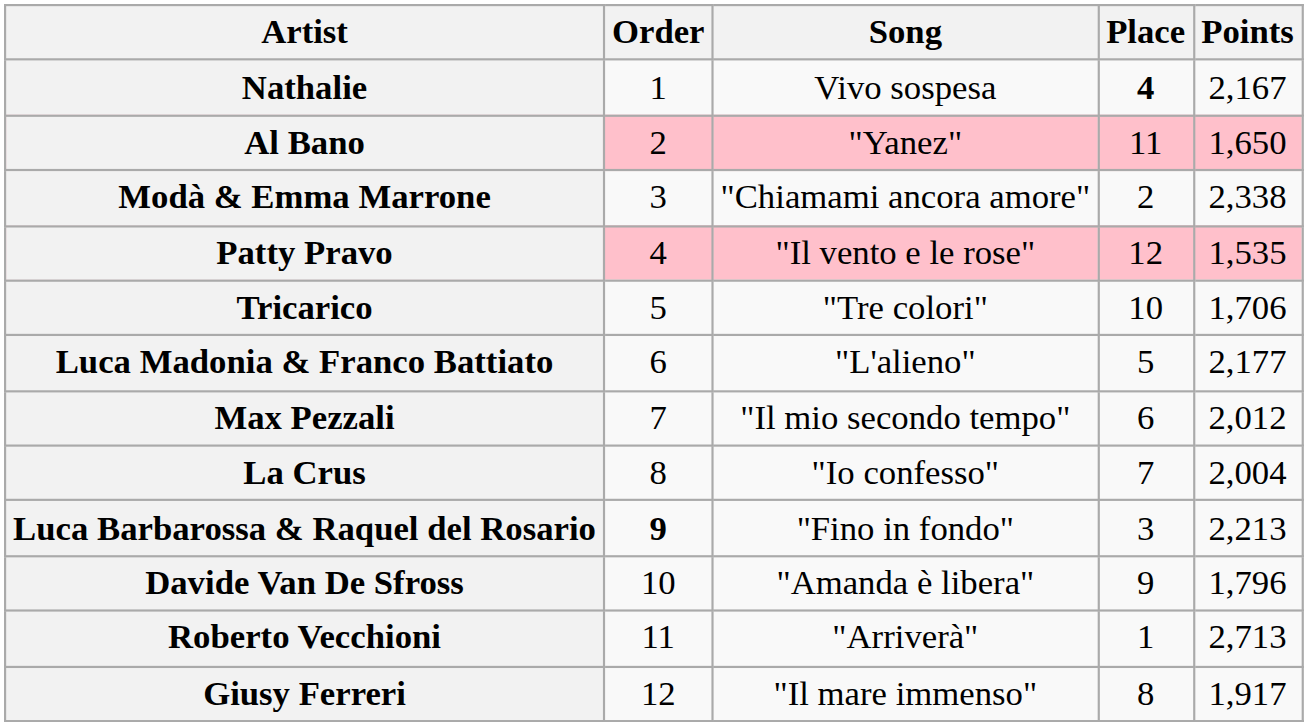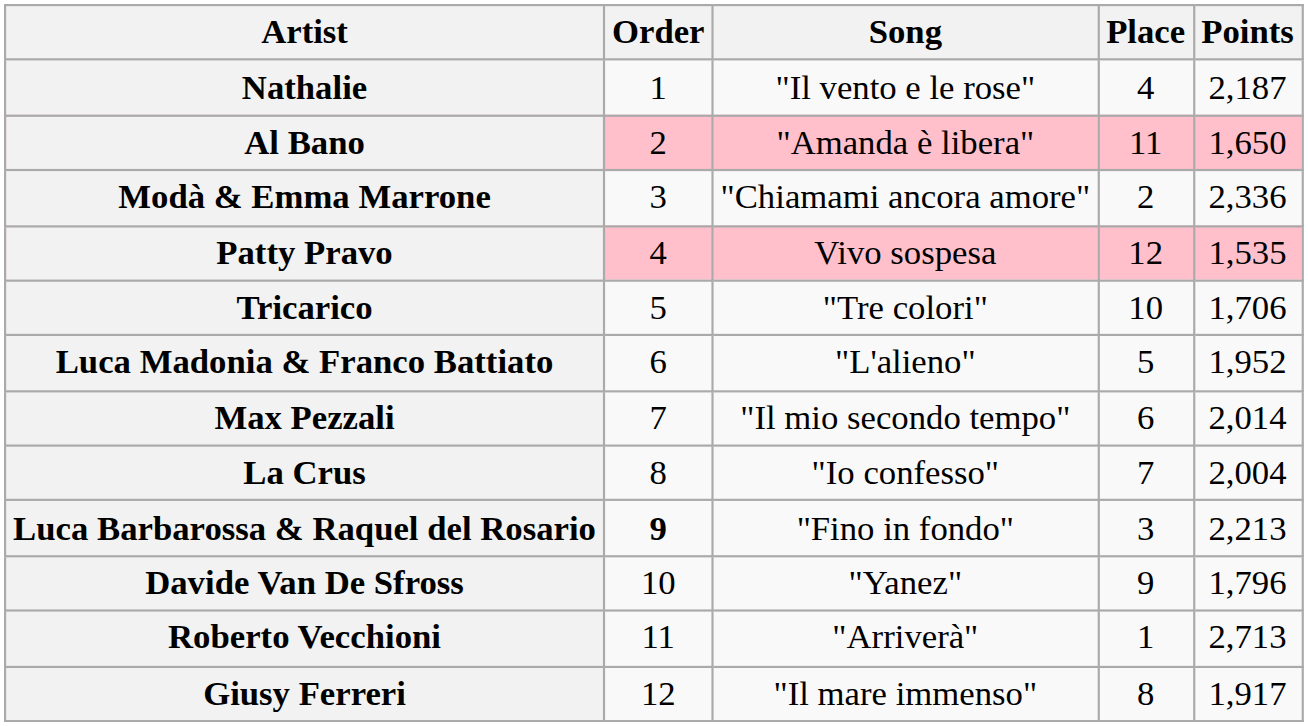 <table class="sortable wikitable plainrowheaders" style="text-align:center;">
 <tr>
 <th>Artist</th>
 <th>Order</th>
 <th>Song</th>
 <th>Place</th>
 <th>Points</th>
 </tr>
 <tr>
 <th scope="row">Nathalie</th>
 <td>1</td>
-<td>Vivo sospesa</td>
-<td><strong>4</strong></td>
-<td>2,167</td>
+<td>"Il vento e le rose"</td>
+<td>4</td>
+<td>2,187</td>
 </tr>
 <tr style="background:pink;">
 <th scope="row">Al Bano</th>
 <td>2</td>
-<td>"Yanez"</td>
+<td>"Amanda è libera"</td>
 <td>11</td>
 <td>1,650</td>
 </tr>
 <tr>
 <th scope="row">Modà & Emma Marrone</th>
 <td>3</td>
 <td>"Chiamami ancora amore"</td>
 <td>2</td>
-<td>2,338</td>
+<td>2,336</td>
 </tr>
 <tr style="background:pink;">
 <th scope="row">Patty Pravo</th>
 <td>4</td>
-<td>"Il vento e le rose"</td>
+<td>Vivo sospesa</td>
 <td>12</td>
 <td>1,535</td>
 </tr>
 <tr>
 <th scope="row">Tricarico</th>
 <td>5</td>
 <td>"Tre colori"</td>
 <td>10</td>
 <td>1,706</td>
 </tr>
 <tr>
 <th scope="row">Luca Madonia & Franco Battiato</th>
 <td>6</td>
 <td>"L'alieno"</td>
 <td>5</td>
-<td>2,177</td>
+<td>1,952</td>
 </tr>
 <tr>
 <th scope="row">Max Pezzali</th>
 <td>7</td>
 <td>"Il mio secondo tempo"</td>
 <td>6</td>
-<td>2,012</td>
+<td>2,014</td>
 </tr>
 <tr>
 <th scope="row">La Crus</th>
 <td>8</td>
 <td>"Io confesso"</td>
 <td>7</td>
 <td>2,004</td>
 </tr>
 <tr>
 <th scope="row">Luca Barbarossa & Raquel del Rosario</th>
 <td><strong>9</strong></td>
 <td>"Fino in fondo"</td>
 <td>3</td>
 <td>2,213</td>
 </tr>
 <tr>
 <th scope="row">Davide Van De Sfross</th>
 <td>10</td>
-<td>"Amanda è libera"</td>
+<td>"Yanez"</td>
 <td>9</td>
 <td>1,796</td>
 </tr>
 <tr>
 <th scope="row">Roberto Vecchioni</th>
 <td>11</td>
 <td>"Arriverà"</td>
 <td>1</td>
 <td>2,713</td>
 </tr>
 <tr>
 <th scope="row">Giusy Ferreri</th>
 <td>12</td>
 <td>"Il mare immenso"</td>
 <td>8</td>
 <td>1,917</td>
 </tr>
 <tr>
 </tr>
 </table>
